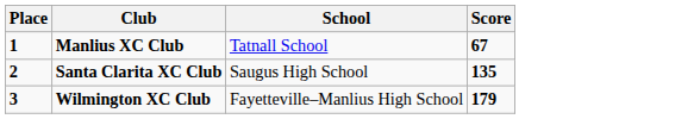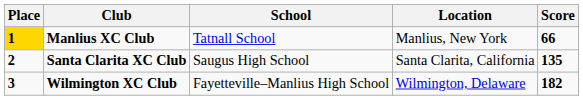 <table class="wikitable">
 <tr>
 <th>Place</th>
 <th>Club</th>
 <th>School</th>
+<th>Location</th>
 <th>Score</th>
 </tr>
 <tr>
-<td><strong>1</strong></td>
+<td style="background: gold;"><strong>1</strong></td>
 <td><strong>Manlius XC Club</strong></td>
 <td><a href='#'>Tatnall School</a></td>
-<td><strong>67</strong></td>
+<td>Manlius, New York</td>
+<td><strong>66</strong></td>
 </tr>
 <tr>
 <td><strong>2</strong></td>
 <td><strong>Santa Clarita XC Club</strong></td>
 <td>Saugus High School</td>
+<td>Santa Clarita, California</td>
 <td><strong>135</strong></td>
 </tr>
 <tr>
 <td><strong>3</strong></td>
 <td><strong>Wilmington XC Club</strong></td>
 <td>Fayetteville–Manlius High School</td>
-<td><strong>179</strong></td>
+<td><a href='#'>Wilmington, Delaware</a></td>
+<td><strong>182</strong></td>
 </tr>
 </table>
